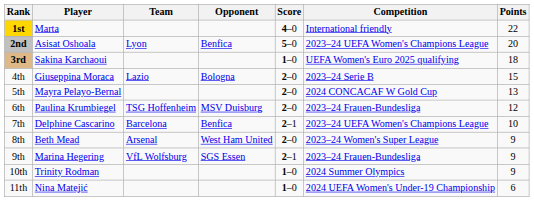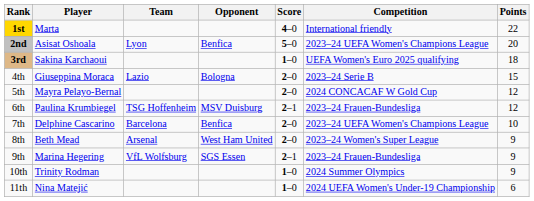 <table class="wikitable">
 <tr>
 <th>Rank</th>
 <th>Player</th>
 <th>Team</th>
 <th>Opponent</th>
 <th>Score</th>
 <th>Competition</th>
 <th>Points</th>
 </tr>
 <tr>
 <td scope=col style="background-color: gold" align="center"><strong>1st</strong></td>
 <td> <a href='#'>Marta</a></td>
 <td></td>
 <td></td>
 <td align="center"><strong>4</strong>–0</td>
 <td><a href='#'>International friendly</a></td>
 <td align="center">22</td>
 </tr>
 <tr>
 <td scope=col style="background-color: silver" align="center"><strong>2nd</strong></td>
 <td> <a href='#'>Asisat Oshoala</a></td>
 <td> <a href='#'>Lyon</a></td>
 <td> <a href='#'>Benfica</a></td>
 <td align="center"><strong>5</strong>–0</td>
 <td><a href='#'>2023–24 UEFA Women's Champions League</a></td>
 <td align="center">20</td>
 </tr>
 <tr>
 <td scope=col style="background-color: burlywood" align="center"><strong>3rd</strong></td>
 <td> <a href='#'>Sakina Karchaoui</a></td>
 <td></td>
 <td></td>
 <td align="center"><strong>1</strong>–0</td>
 <td><a href='#'>UEFA Women's Euro 2025 qualifying</a></td>
 <td align="center">18</td>
 </tr>
 <tr>
 <td scope=col align="center">4th</td>
 <td> <a href='#'>Giuseppina Moraca</a></td>
 <td> <a href='#'>Lazio</a></td>
 <td> <a href='#'>Bologna</a></td>
 <td align="center"><strong>2</strong>–0</td>
 <td><a href='#'>2023–24 Serie B</a></td>
 <td align="center">15</td>
 </tr>
 <tr>
 <td scope=col align="center">5th</td>
 <td> <a href='#'>Mayra Pelayo-Bernal</a></td>
 <td></td>
 <td></td>
 <td align="center"><strong>2</strong>–0</td>
 <td><a href='#'>2024 CONCACAF W Gold Cup</a></td>
-<td align="center">13</td>
+<td align="center">12</td>
 </tr>
 <tr>
 <td scope=col align="center">6th</td>
 <td> <a href='#'>Paulina Krumbiegel</a></td>
 <td> <a href='#'>TSG Hoffenheim</a></td>
 <td> <a href='#'>MSV Duisburg</a></td>
-<td align="center"><strong>2</strong>–0</td>
+<td align="center"><strong>2</strong>–1</td>
 <td><a href='#'>2023–24 Frauen-Bundesliga</a></td>
 <td align="center">12</td>
 </tr>
 <tr>
 <td scope=col align="center">7th</td>
 <td> <a href='#'>Delphine Cascarino</a></td>
 <td> <a href='#'>Barcelona</a></td>
 <td> <a href='#'>Benfica</a></td>
-<td align="center"><strong>2</strong>–1</td>
+<td align="center"><strong>2</strong>–0</td>
 <td><a href='#'>2023–24 UEFA Women's Champions League</a></td>
 <td align="center">10</td>
 </tr>
 <tr>
 <td scope=col align="center">8th</td>
 <td> <a href='#'>Beth Mead</a></td>
 <td> <a href='#'>Arsenal</a></td>
 <td> <a href='#'>West Ham United</a></td>
 <td align="center"><strong>2</strong>–0</td>
 <td><a href='#'>2023–24 Women's Super League</a></td>
 <td align="center">9</td>
 </tr>
 <tr>
 <td scope=col align="center">9th</td>
 <td> <a href='#'>Marina Hegering</a></td>
 <td> <a href='#'>VfL Wolfsburg</a></td>
 <td> <a href='#'>SGS Essen</a></td>
 <td align="center"><strong>2</strong>–1</td>
 <td><a href='#'>2023–24 Frauen-Bundesliga</a></td>
 <td align="center">9</td>
 </tr>
 <tr>
 <td scope=col align="center">10th</td>
 <td> <a href='#'>Trinity Rodman</a></td>
 <td></td>
 <td></td>
 <td align="center"><strong>1</strong>–0</td>
 <td><a href='#'>2024 Summer Olympics</a></td>
 <td align="center">9</td>
 </tr>
 <tr>
 <td scope=col align="center">11th</td>
 <td> <a href='#'>Nina Matejić</a></td>
 <td></td>
 <td></td>
 <td align="center"><strong>1</strong>–0</td>
 <td><a href='#'>2024 UEFA Women's Under-19 Championship</a></td>
 <td align="center">6</td>
 </tr>
 </table>
